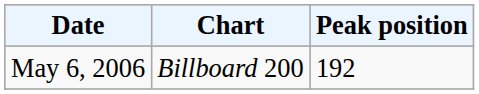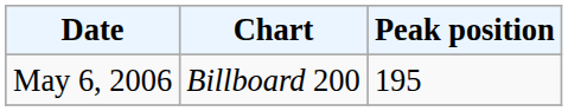 <table class="wikitable">
 <tr>
 <th style="background:#ebf5ff;">Date</th>
 <th style="background:#ebf5ff;">Chart</th>
 <th style="background:#ebf5ff;">Peak position</th>
 </tr>
 <tr>
 <td>May 6, 2006</td>
 <td><em>Billboard</em> 200</td>
-<td>192</td>
+<td>195</td>
 </tr>
 </table>
